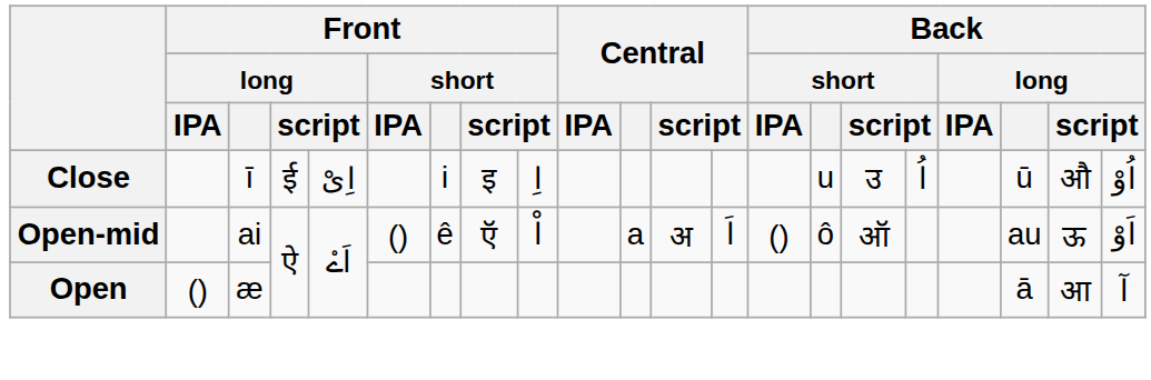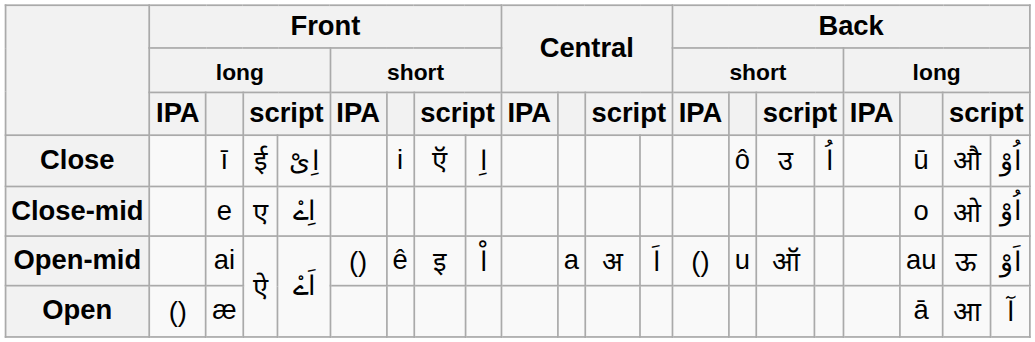 <table class="wikitable" style="float: right; margin: 1em 2em; text-align: center;">
 <tr>
 <th rowspan="3"></th>
 <th colspan="8">Front</th>
 <th colspan="4" rowspan="2">Central</th>
 <th colspan="8">Back</th>
 </tr>
 <tr>
 <th colspan="4"><small>long</small></th>
 <th colspan="4"><small>short</small></th>
 <th colspan="4"><small>short</small></th>
 <th colspan="4"><small>long</small></th>
 </tr>
 <tr>
 <th>IPA</th>
 <th></th>
 <th colspan="2">script</th>
 <th>IPA</th>
 <th></th>
 <th colspan="2">script</th>
 <th>IPA</th>
 <th></th>
 <th colspan="2">script</th>
 <th>IPA</th>
 <th></th>
 <th colspan="2">script</th>
 <th>IPA</th>
 <th></th>
 <th colspan="2">script</th>
 </tr>
 <tr>
 <th>Close</th>
 <td><big></big></td>
 <td>ī</td>
 <td>ई</td>
 <td>اِیْ</td>
 <td><big></big></td>
 <td>i</td>
-<td>इ</td>
+<td>ऍ</td>
 <td>اِ</td>
 <td></td>
 <td></td>
 <td></td>
 <td></td>
 <td><big></big></td>
-<td>u</td>
+<td>ô</td>
 <td>उ</td>
 <td>اُ</td>
 <td></td>
 <td>ū</td>
 <td>औ</td>
+<td>اُوْ</td>
+</tr>
+<tr>
+<th>Close-mid</th>
+<td><big></big></td>
+<td>e</td>
+<td>ए</td>
+<td>اِےْ</td>
+<td></td>
+<td></td>
+<td></td>
+<td></td>
+<td></td>
+<td></td>
+<td></td>
+<td></td>
+<td></td>
+<td></td>
+<td></td>
+<td></td>
+<td><big></big></td>
+<td>o</td>
+<td>ओ</td>
 <td>اُوْ</td>
 </tr>
 <tr>
 <th>Open-mid</th>
 <td><big></big></td>
 <td>ai</td>
 <td rowspan="2">ऐ</td>
 <td rowspan="2">اَےْ</td>
 <td>(<big></big>)</td>
 <td>ê</td>
-<td>ऍ</td>
+<td>इ</td>
 <td>اْ</td>
 <td><big></big></td>
 <td>a</td>
 <td>अ</td>
 <td>اَ</td>
 <td>(<big></big>)</td>
-<td>ô</td>
+<td>u</td>
 <td>ऑ</td>
 <td></td>
 <td><big></big></td>
 <td>au</td>
 <td>ऊ</td>
 <td>اَوْ</td>
 </tr>
 <tr>
 <th>Open</th>
 <td>(<big></big>)</td>
 <td>æ</td>
 <td></td>
 <td></td>
 <td></td>
 <td></td>
 <td></td>
 <td></td>
 <td></td>
 <td></td>
 <td></td>
 <td></td>
 <td></td>
 <td></td>
 <td><big></big></td>
 <td>ā</td>
 <td>आ</td>
 <td>آ</td>
 </tr>
 </table>
